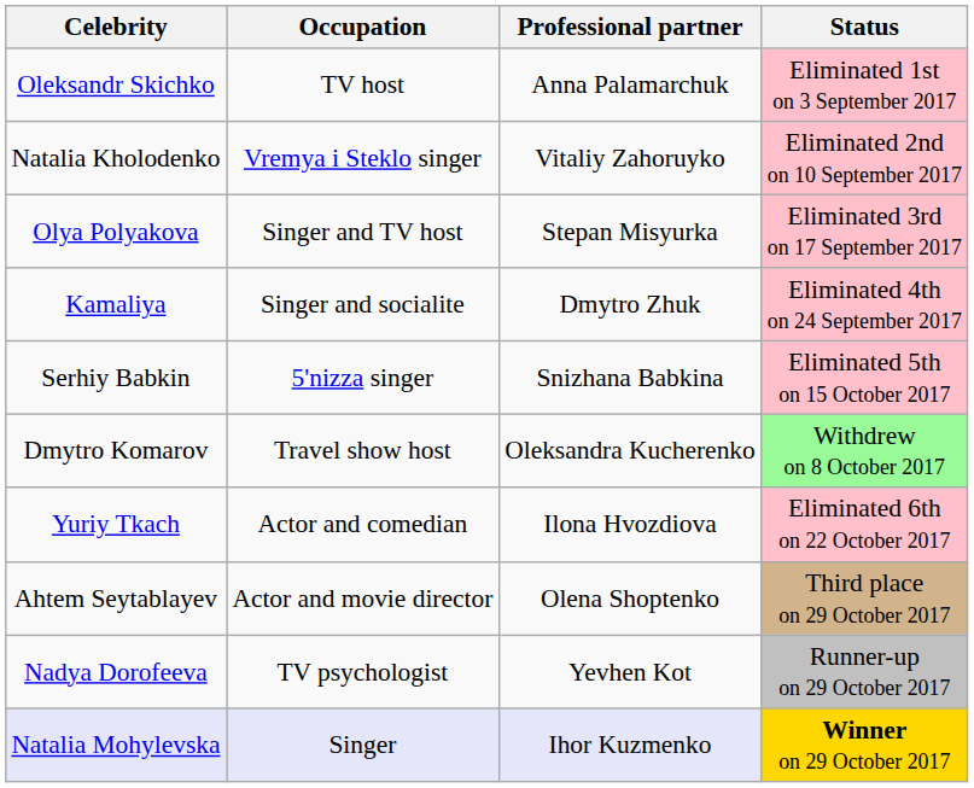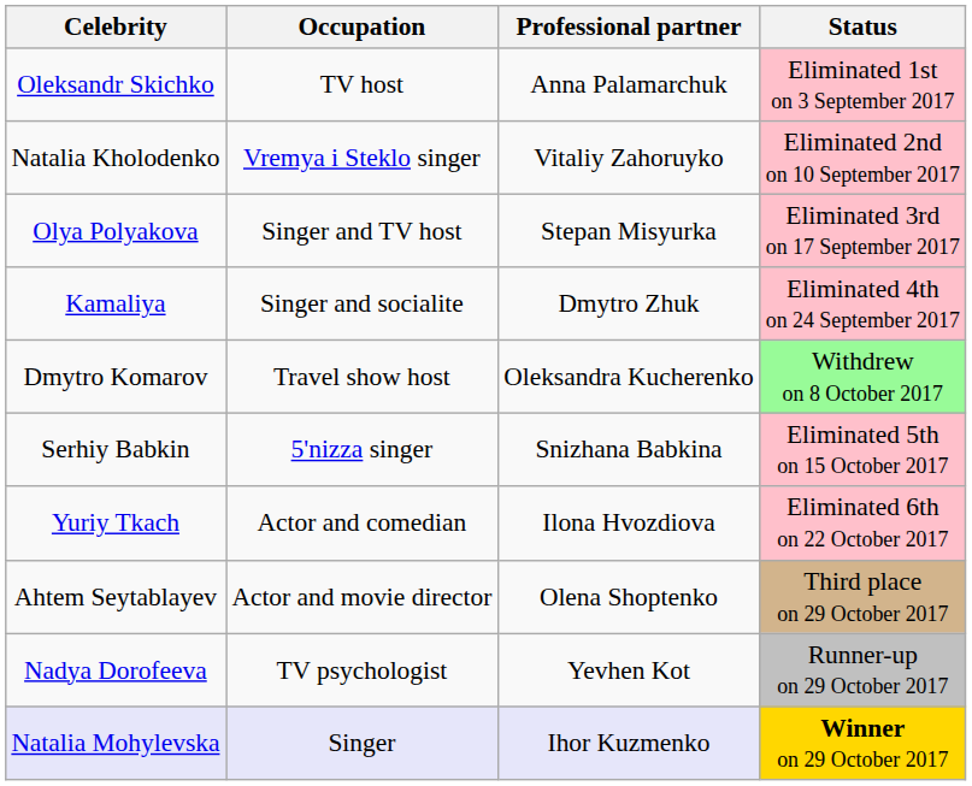 <table class="wikitable sortable" style="margin:auto; text-align:center; font-size:95%;">
 <tr>
 <th>Celebrity</th>
 <th>Occupation</th>
 <th>Professional partner</th>
 <th>Status</th>
 </tr>
 <tr>
 <td><a href='#'>Oleksandr Skichko</a></td>
 <td>TV host</td>
 <td>Anna Palamarchuk</td>
 <td style="background:pink;">Eliminated 1st<br><small>on 3 September 2017</small></td>
 </tr>
 <tr>
 <td>Natalia Kholodenko</td>
 <td><a href='#'>Vremya i Steklo</a> singer</td>
 <td>Vitaliy Zahoruyko</td>
 <td style="background:pink;">Eliminated 2nd<br><small>on 10 September 2017</small></td>
 </tr>
 <tr>
 <td><a href='#'>Olya Polyakova</a></td>
 <td>Singer and TV host</td>
 <td>Stepan Misyurka</td>
 <td style="background:pink;">Eliminated 3rd<br><small>on 17 September 2017</small></td>
 </tr>
 <tr>
 <td><a href='#'>Kamaliya</a></td>
 <td>Singer and socialite</td>
 <td>Dmytro Zhuk</td>
 <td style="background:pink;">Eliminated 4th<br><small>on 24 September 2017</small></td>
 </tr>
 <tr>
+<td>Dmytro Komarov</td>
+<td>Travel show host</td>
+<td>Oleksandra Kucherenko<br></td>
+<td style="background:palegreen;">Withdrew<br><small>on 8 October 2017</small></td>
+</tr>
+<tr>
 <td>Serhiy Babkin</td>
 <td><a href='#'>5'nizza</a> singer</td>
 <td>Snizhana Babkina<br></td>
 <td style="background:pink;">Eliminated 5th<br><small>on 15 October 2017</small></td>
-</tr>
-<tr>
-<td>Dmytro Komarov</td>
-<td>Travel show host</td>
-<td>Oleksandra Kucherenko<br></td>
-<td style="background:palegreen;">Withdrew<br><small>on 8 October 2017</small></td>
 </tr>
 <tr>
 <td><a href='#'>Yuriy Tkach</a></td>
 <td>Actor and comedian</td>
 <td>Ilona Hvozdiova<br></td>
 <td style="background:pink;">Eliminated 6th<br><small>on 22 October 2017</small></td>
 </tr>
 <tr>
 <td>Ahtem Seytablayev</td>
 <td>Actor and movie director</td>
 <td>Olena Shoptenko<br></td>
 <td style="background:tan;">Third place<br><small>on 29 October 2017</small></td>
 </tr>
 <tr>
 <td><a href='#'>Nadya Dorofeeva</a></td>
 <td>TV psychologist</td>
 <td>Yevhen Kot<br></td>
 <td style="background:silver;">Runner-up<br><small>on 29 October 2017</small></td>
 </tr>
 <tr>
 <td style="background:lavender;"><a href='#'>Natalia Mohylevska</a></td>
 <td style="background:lavender;">Singer</td>
 <td style="background:lavender;">Ihor Kuzmenko<br></td>
 <td style="background:gold;"><strong>Winner</strong><br><small>on 29 October 2017</small></td>
 </tr>
 </table>
